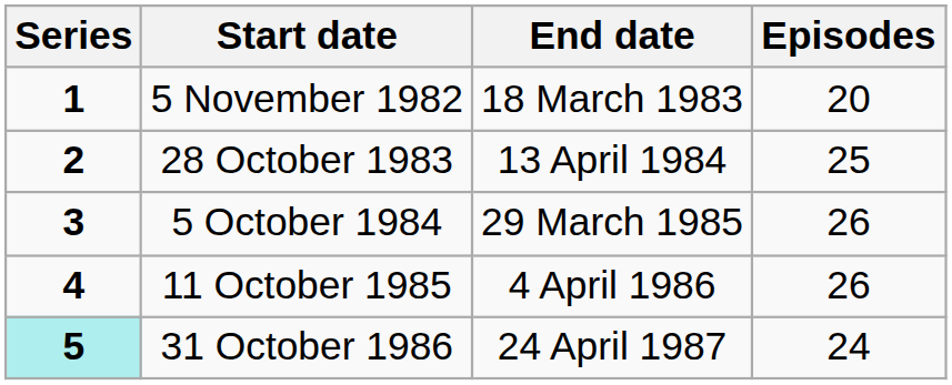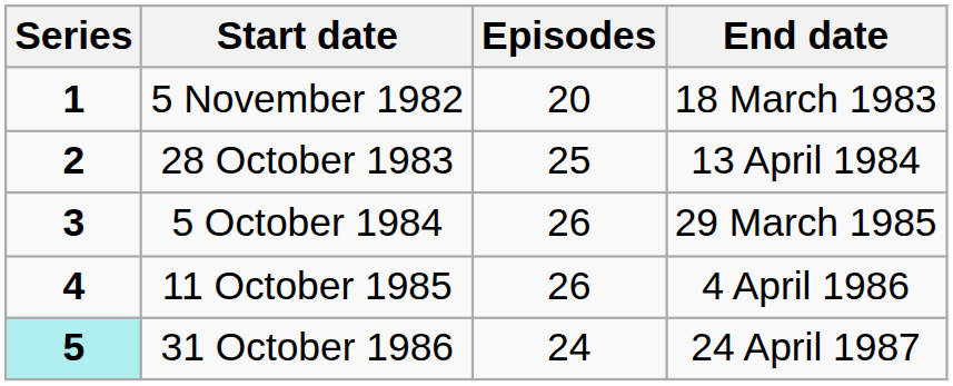 <table class="wikitable" style="text-align:center;">
 <tr>
 <th>Series</th>
 <th>Start date</th>
+<th>Episodes</th>
 <th>End date</th>
-<th>Episodes</th>
 </tr>
 <tr>
 <td><strong>1</strong></td>
 <td>5 November 1982</td>
+<td>20</td>
 <td>18 March 1983</td>
-<td>20</td>
 </tr>
 <tr>
 <td><strong>2</strong></td>
 <td>28 October 1983</td>
+<td>25</td>
 <td>13 April 1984</td>
-<td>25</td>
 </tr>
 <tr>
 <td><strong>3</strong></td>
 <td>5 October 1984</td>
+<td>26</td>
 <td>29 March 1985</td>
-<td>26</td>
 </tr>
 <tr>
 <td><strong>4</strong></td>
 <td>11 October 1985</td>
+<td>26</td>
 <td>4 April 1986</td>
-<td>26</td>
 </tr>
 <tr>
 <td style="background: paleturquoise;"><strong>5</strong></td>
 <td>31 October 1986</td>
+<td>24</td>
 <td>24 April 1987</td>
-<td>24</td>
 </tr>
 </table>
